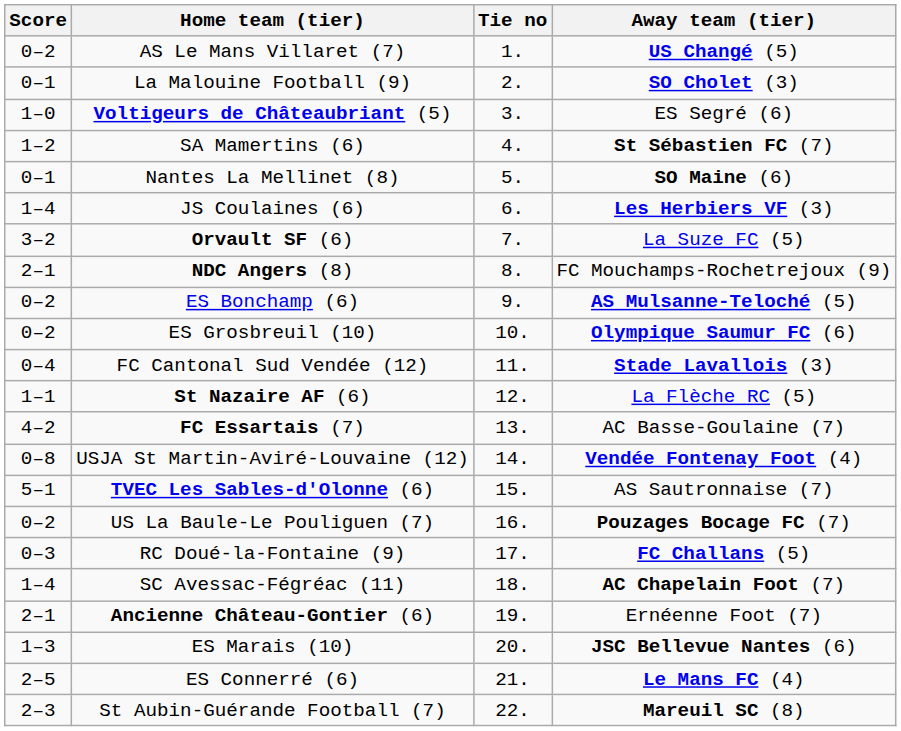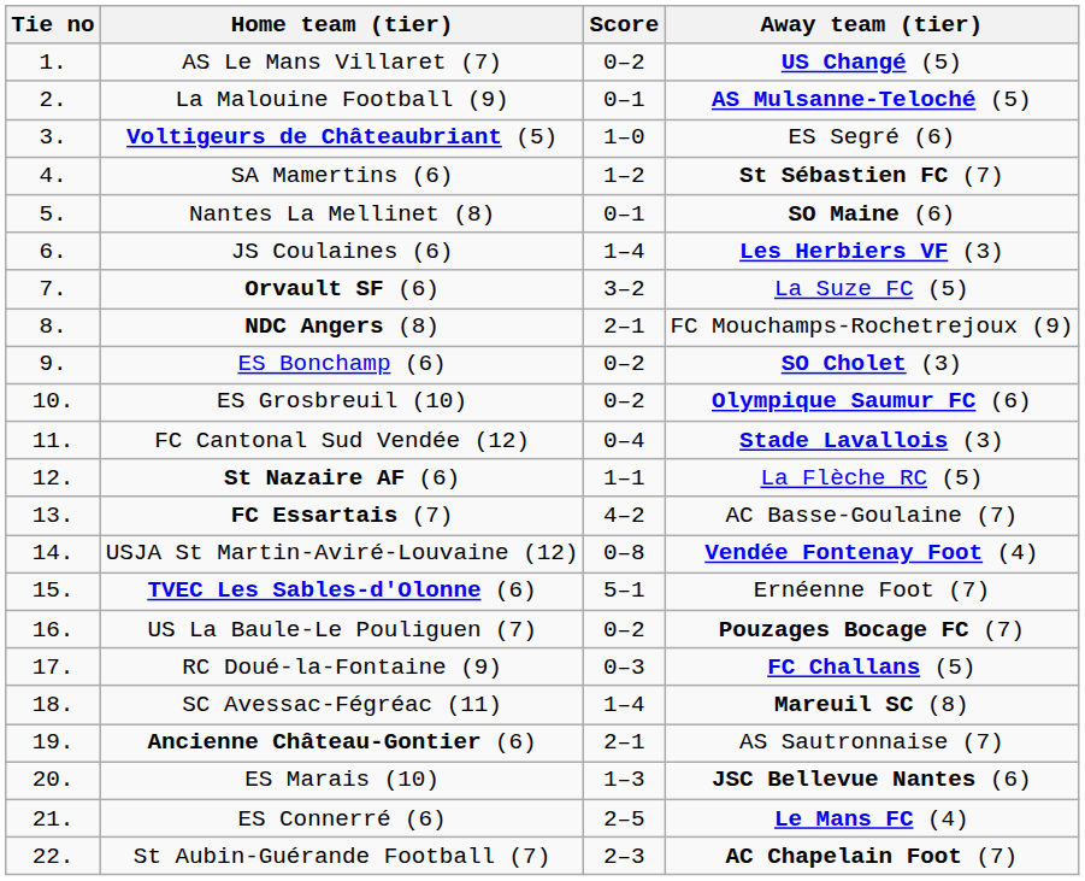 <table class="wikitable" style="text-align: center">
 <tr>
+<th>Tie no</th>
+<th>Home team (tier)</th>
 <th>Score</th>
-<th>Home team (tier)</th>
-<th>Tie no</th>
 <th>Away team (tier)</th>
 </tr>
 <tr>
+<td>1.</td>
+<td>AS Le Mans Villaret (7)</td>
 <td>0–2</td>
-<td>AS Le Mans Villaret (7)</td>
-<td>1.</td>
 <td><strong><a href='#'>US Changé</a></strong> (5)</td>
 </tr>
 <tr>
+<td>2.</td>
+<td>La Malouine Football (9)</td>
 <td>0–1</td>
-<td>La Malouine Football (9)</td>
-<td>2.</td>
+<td><strong><a href='#'>AS Mulsanne-Teloché</a></strong> (5)</td>
+</tr>
+<tr>
+<td>3.</td>
+<td><strong><a href='#'>Voltigeurs de Châteaubriant</a></strong> (5)</td>
+<td>1–0</td>
+<td>ES Segré (6)</td>
+</tr>
+<tr>
+<td>4.</td>
+<td>SA Mamertins (6)</td>
+<td>1–2</td>
+<td><strong>St Sébastien FC</strong> (7)</td>
+</tr>
+<tr>
+<td>5.</td>
+<td>Nantes La Mellinet (8)</td>
+<td>0–1</td>
+<td><strong>SO Maine</strong> (6)</td>
+</tr>
+<tr>
+<td>6.</td>
+<td>JS Coulaines (6)</td>
+<td>1–4</td>
+<td><strong><a href='#'>Les Herbiers VF</a></strong> (3)</td>
+</tr>
+<tr>
+<td>7.</td>
+<td><strong>Orvault SF</strong> (6)</td>
+<td>3–2 </td>
+<td><a href='#'>La Suze FC</a> (5)</td>
+</tr>
+<tr>
+<td>8.</td>
+<td><strong>NDC Angers</strong> (8)</td>
+<td>2–1 </td>
+<td>FC Mouchamps-Rochetrejoux (9)</td>
+</tr>
+<tr>
+<td>9.</td>
+<td><a href='#'>ES Bonchamp</a> (6)</td>
+<td>0–2</td>
 <td><strong><a href='#'>SO Cholet</a></strong> (3)</td>
 </tr>
 <tr>
-<td>1–0</td>
-<td><strong><a href='#'>Voltigeurs de Châteaubriant</a></strong> (5)</td>
-<td>3.</td>
-<td>ES Segré (6)</td>
-</tr>
-<tr>
-<td>1–2</td>
-<td>SA Mamertins (6)</td>
-<td>4.</td>
-<td><strong>St Sébastien FC</strong> (7)</td>
-</tr>
-<tr>
-<td>0–1</td>
-<td>Nantes La Mellinet (8)</td>
-<td>5.</td>
-<td><strong>SO Maine</strong> (6)</td>
-</tr>
-<tr>
-<td>1–4</td>
-<td>JS Coulaines (6)</td>
-<td>6.</td>
-<td><strong><a href='#'>Les Herbiers VF</a></strong> (3)</td>
-</tr>
-<tr>
-<td>3–2 </td>
-<td><strong>Orvault SF</strong> (6)</td>
-<td>7.</td>
-<td><a href='#'>La Suze FC</a> (5)</td>
-</tr>
-<tr>
-<td>2–1 </td>
-<td><strong>NDC Angers</strong> (8)</td>
-<td>8.</td>
-<td>FC Mouchamps-Rochetrejoux (9)</td>
-</tr>
-<tr>
+<td>10.</td>
+<td>ES Grosbreuil (10)</td>
 <td>0–2</td>
-<td><a href='#'>ES Bonchamp</a> (6)</td>
-<td>9.</td>
-<td><strong><a href='#'>AS Mulsanne-Teloché</a></strong> (5)</td>
-</tr>
-<tr>
-<td>0–2</td>
-<td>ES Grosbreuil (10)</td>
-<td>10.</td>
 <td><strong><a href='#'>Olympique Saumur FC</a></strong> (6)</td>
 </tr>
 <tr>
+<td>11.</td>
+<td>FC Cantonal Sud Vendée (12)</td>
 <td>0–4</td>
-<td>FC Cantonal Sud Vendée (12)</td>
-<td>11.</td>
 <td><strong><a href='#'>Stade Lavallois</a></strong> (3)</td>
 </tr>
 <tr>
+<td>12.</td>
+<td><strong>St Nazaire AF</strong> (6)</td>
 <td>1–1 </td>
-<td><strong>St Nazaire AF</strong> (6)</td>
-<td>12.</td>
 <td><a href='#'>La Flèche RC</a> (5)</td>
 </tr>
 <tr>
+<td>13.</td>
+<td><strong>FC Essartais</strong> (7)</td>
 <td>4–2</td>
-<td><strong>FC Essartais</strong> (7)</td>
-<td>13.</td>
 <td>AC Basse-Goulaine (7)</td>
 </tr>
 <tr>
+<td>14.</td>
+<td>USJA St Martin-Aviré-Louvaine (12)</td>
 <td>0–8</td>
-<td>USJA St Martin-Aviré-Louvaine (12)</td>
-<td>14.</td>
 <td><strong><a href='#'>Vendée Fontenay Foot</a></strong> (4)</td>
 </tr>
 <tr>
+<td>15.</td>
+<td><strong><a href='#'>TVEC Les Sables-d'Olonne</a></strong> (6)</td>
 <td>5–1</td>
-<td><strong><a href='#'>TVEC Les Sables-d'Olonne</a></strong> (6)</td>
-<td>15.</td>
+<td>Ernéenne Foot (7)</td>
+</tr>
+<tr>
+<td>16.</td>
+<td>US La Baule-Le Pouliguen (7)</td>
+<td>0–2</td>
+<td><strong>Pouzages Bocage FC</strong> (7)</td>
+</tr>
+<tr>
+<td>17.</td>
+<td>RC Doué-la-Fontaine (9)</td>
+<td>0–3</td>
+<td><strong><a href='#'>FC Challans</a></strong> (5)</td>
+</tr>
+<tr>
+<td>18.</td>
+<td>SC Avessac-Fégréac (11)</td>
+<td>1–4 </td>
+<td><strong>Mareuil SC</strong> (8)</td>
+</tr>
+<tr>
+<td>19.</td>
+<td><strong>Ancienne Château-Gontier</strong> (6)</td>
+<td>2–1</td>
 <td>AS Sautronnaise (7)</td>
 </tr>
 <tr>
-<td>0–2</td>
-<td>US La Baule-Le Pouliguen (7)</td>
-<td>16.</td>
-<td><strong>Pouzages Bocage FC</strong> (7)</td>
-</tr>
-<tr>
-<td>0–3</td>
-<td>RC Doué-la-Fontaine (9)</td>
-<td>17.</td>
-<td><strong><a href='#'>FC Challans</a></strong> (5)</td>
-</tr>
-<tr>
-<td>1–4 </td>
-<td>SC Avessac-Fégréac (11)</td>
-<td>18.</td>
-<td><strong>AC Chapelain Foot</strong> (7)</td>
-</tr>
-<tr>
-<td>2–1</td>
-<td><strong>Ancienne Château-Gontier</strong> (6)</td>
-<td>19.</td>
-<td>Ernéenne Foot (7)</td>
-</tr>
-<tr>
+<td>20.</td>
+<td>ES Marais (10)</td>
 <td>1–3</td>
-<td>ES Marais (10)</td>
-<td>20.</td>
 <td><strong>JSC Bellevue Nantes</strong> (6)</td>
 </tr>
 <tr>
+<td>21.</td>
+<td>ES Connerré (6)</td>
 <td>2–5 </td>
-<td>ES Connerré (6)</td>
-<td>21.</td>
 <td><strong><a href='#'>Le Mans FC</a></strong> (4)</td>
 </tr>
 <tr>
+<td>22.</td>
+<td>St Aubin-Guérande Football (7)</td>
 <td>2–3</td>
-<td>St Aubin-Guérande Football (7)</td>
-<td>22.</td>
-<td><strong>Mareuil SC</strong> (8)</td>
+<td><strong>AC Chapelain Foot</strong> (7)</td>
 </tr>
 </table>
